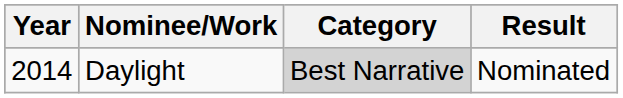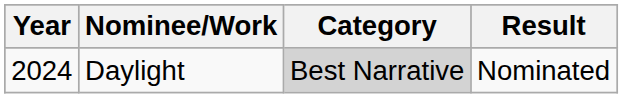 <table class="wikitable">
 <tr>
 <th>Year</th>
 <th>Nominee/Work</th>
 <th>Category</th>
 <th>Result</th>
 </tr>
 <tr>
-<td>2014</td>
+<td>2024</td>
 <td>Daylight</td>
 <td style="background: lightgrey;">Best Narrative</td>
 <td>Nominated</td>
 </tr>
 </table>
